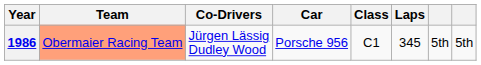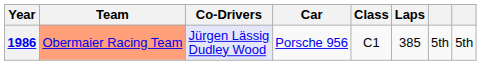 <table class="wikitable" style="text-align:center; font-size:90%">
 <tr>
 <th>Year</th>
 <th>Team</th>
 <th>Co-Drivers</th>
 <th>Car</th>
 <th>Class</th>
 <th>Laps</th>
 <th></th>
 <th></th>
 </tr>
 <tr>
 <th><a href='#'>1986</a></th>
 <td align="left" style="background: lightsalmon;"> <a href='#'>Obermaier Racing Team</a></td>
-<td align="left"> <a href='#'>Jürgen Lässig</a><br> <a href='#'>Dudley Wood</a></td>
+<td align="left" style="background: lavender;"> <a href='#'>Jürgen Lässig</a><br> <a href='#'>Dudley Wood</a></td>
 <td align="left"><a href='#'>Porsche 956</a></td>
 <td>C1</td>
-<td>345</td>
+<td>385</td>
 <td>5th</td>
 <td>5th</td>
 </tr>
 </table>
